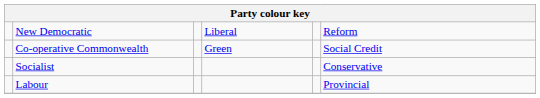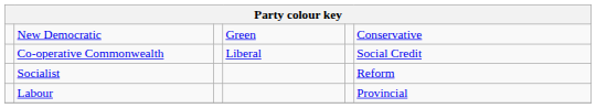 <table class="wikitable">
 <tr>
 <th colspan="7" style="text-align: center;">Party colour key</th>
 </tr>
 <tr>
 <td width="5" > </td>
 <td width="250"><a href='#'>New Democratic</a></td>
 <td width="5" > </td>
-<td width="150"><a href='#'>Liberal</a></td>
+<td><a href='#'>Green</a></td>
 <td width="5" > </td>
-<td><a href='#'>Reform</a></td>
+<td width="300"><a href='#'>Conservative</a></td>
 </tr>
 <tr>
 <td> </td>
 <td><a href='#'>Co-operative Commonwealth</a></td>
 <td> </td>
-<td><a href='#'>Green</a></td>
+<td width="150"><a href='#'>Liberal</a></td>
 <td> </td>
 <td><a href='#'>Social Credit</a></td>
 </tr>
 <tr>
 <td> </td>
 <td><a href='#'>Socialist</a></td>
 <td></td>
 <td></td>
 <td> </td>
-<td width="300"><a href='#'>Conservative</a></td>
+<td><a href='#'>Reform</a></td>
 </tr>
 <tr>
 <td> </td>
 <td><a href='#'>Labour</a></td>
 <td></td>
 <td></td>
 <td> </td>
 <td><a href='#'>Provincial</a></td>
 </tr>
 <tr>
 </tr>
 </table>
